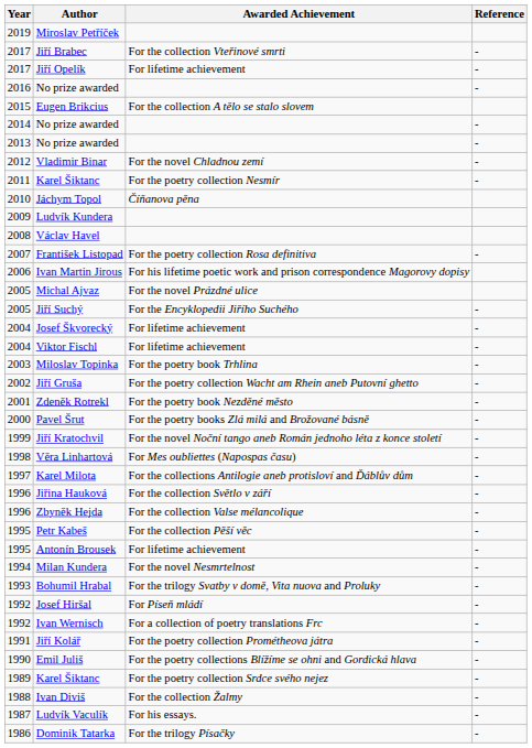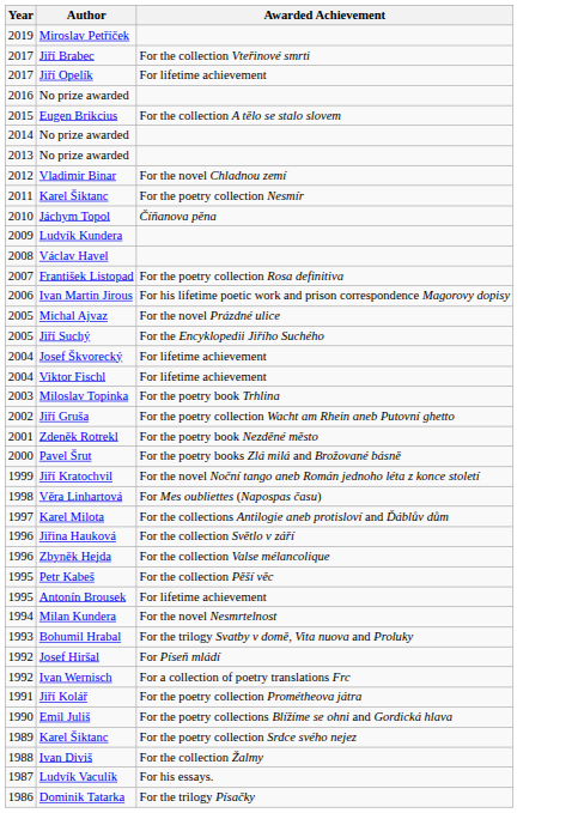 <table class="wikitable">
 <tr>
 <th>Year</th>
 <th>Author</th>
 <th>Awarded Achievement</th>
-<th>Reference</th>
 </tr>
 <tr>
 <td>2019</td>
 <td><a href='#'>Miroslav Petříček</a></td>
-<td></td>
 <td></td>
 </tr>
 <tr>
 <td>2017</td>
 <td><a href='#'>Jiří Brabec</a></td>
 <td>For the collection <em>Vteřinové smrti</em></td>
-<td>-</td>
 </tr>
 <tr>
 <td>2017</td>
 <td><a href='#'>Jiří Opelík</a></td>
 <td>For lifetime achievement</td>
-<td>-</td>
 </tr>
 <tr>
 <td>2016</td>
 <td>No prize awarded</td>
 <td></td>
-<td>-</td>
 </tr>
 <tr>
 <td>2015</td>
 <td><a href='#'>Eugen Brikcius</a></td>
 <td>For the collection <em>A tělo se stalo slovem</em></td>
-<td></td>
 </tr>
 <tr>
 <td>2014</td>
 <td>No prize awarded</td>
 <td></td>
-<td>-</td>
 </tr>
 <tr>
 <td>2013</td>
 <td>No prize awarded</td>
 <td></td>
-<td>-</td>
 </tr>
 <tr>
 <td>2012</td>
 <td><a href='#'>Vladimir Binar</a></td>
 <td>For the novel <em>Chladnou zemí</em></td>
-<td>-</td>
 </tr>
 <tr>
 <td>2011</td>
 <td><a href='#'>Karel Šiktanc</a></td>
 <td>For the poetry collection <em>Nesmír</em></td>
-<td>-</td>
 </tr>
 <tr>
 <td>2010</td>
 <td><a href='#'>Jáchym Topol</a></td>
 <td><em>Číňanova pěna</em></td>
-<td></td>
 </tr>
 <tr>
 <td>2009</td>
 <td><a href='#'>Ludvík Kundera</a></td>
-<td></td>
 <td></td>
 </tr>
 <tr>
 <td>2008</td>
 <td><a href='#'>Václav Havel</a></td>
 <td></td>
-<td></td>
 </tr>
 <tr>
 <td>2007</td>
 <td><a href='#'>František Listopad</a></td>
 <td>For the poetry collection <em>Rosa definitiva</em></td>
-<td>-</td>
 </tr>
 <tr>
 <td>2006</td>
 <td><a href='#'>Ivan Martin Jirous</a></td>
 <td>For his lifetime poetic work and prison correspondence <em>Magorovy dopisy</em></td>
-<td></td>
 </tr>
 <tr>
 <td>2005</td>
 <td><a href='#'>Michal Ajvaz</a></td>
 <td>For the novel <em>Prázdné ulice</em></td>
-<td></td>
 </tr>
 <tr>
 <td>2005</td>
 <td><a href='#'>Jiří Suchý</a></td>
 <td>For the <em>Encyklopedii Jiřího Suchého</em></td>
-<td>-</td>
 </tr>
 <tr>
 <td>2004</td>
 <td><a href='#'>Josef Škvorecký</a></td>
 <td>For lifetime achievement</td>
-<td>-</td>
 </tr>
 <tr>
 <td>2004</td>
 <td><a href='#'>Viktor Fischl</a></td>
 <td>For lifetime achievement</td>
-<td>-</td>
 </tr>
 <tr>
 <td>2003</td>
 <td><a href='#'>Miloslav Topinka</a></td>
 <td>For the poetry book <em>Trhlina</em></td>
-<td>-</td>
 </tr>
 <tr>
 <td>2002</td>
 <td><a href='#'>Jiří Gruša</a></td>
 <td>For the poetry collection <em>Wacht am Rhein aneb Putovní ghetto</em></td>
-<td>-</td>
 </tr>
 <tr>
 <td>2001</td>
 <td><a href='#'>Zdeněk Rotrekl</a></td>
 <td>For the poetry book <em>Nezděné město</em></td>
-<td>-</td>
 </tr>
 <tr>
 <td>2000</td>
 <td><a href='#'>Pavel Šrut</a></td>
 <td>For the poetry books <em>Zlá milá</em> and <em>Brožované básně</em></td>
-<td>-</td>
 </tr>
 <tr>
 <td>1999</td>
 <td><a href='#'>Jiří Kratochvil</a></td>
 <td>For the novel <em>Noční tango aneb Román jednoho léta z konce století</em></td>
-<td>-</td>
 </tr>
 <tr>
 <td>1998</td>
 <td><a href='#'>Věra Linhartová</a></td>
 <td>For <em>Mes oubliettes</em> (<em>Napospas času</em>)</td>
-<td>-</td>
 </tr>
 <tr>
 <td>1997</td>
 <td><a href='#'>Karel Milota</a></td>
 <td>For the collections <em>Antilogie aneb protisloví</em> and <em>Ďáblův dům</em></td>
-<td>-</td>
 </tr>
 <tr>
 <td>1996</td>
 <td><a href='#'>Jiřina Hauková</a></td>
 <td>For the collection <em>Světlo v září</em></td>
-<td>-</td>
 </tr>
 <tr>
 <td>1996</td>
 <td><a href='#'>Zbyněk Hejda</a></td>
 <td>For the collection <em>Valse mélancolique</em></td>
-<td>-</td>
 </tr>
 <tr>
 <td>1995</td>
 <td><a href='#'>Petr Kabeš</a></td>
 <td>For the collection <em>Pěší věc</em></td>
-<td>-</td>
 </tr>
 <tr>
 <td>1995</td>
 <td><a href='#'>Antonín Brousek</a></td>
 <td>For lifetime achievement</td>
-<td>-</td>
 </tr>
 <tr>
 <td>1994</td>
 <td><a href='#'>Milan Kundera</a></td>
 <td>For the novel <em>Nesmrtelnost</em></td>
-<td>-</td>
 </tr>
 <tr>
 <td>1993</td>
 <td><a href='#'>Bohumil Hrabal</a></td>
 <td>For the trilogy <em>Svatby v domě</em>, <em>Vita nuova</em> and <em>Proluky</em></td>
-<td>-</td>
 </tr>
 <tr>
 <td>1992</td>
 <td><a href='#'>Josef Hiršal</a></td>
 <td>For <em>Píseň mládí</em></td>
-<td>-</td>
 </tr>
 <tr>
 <td>1992</td>
 <td><a href='#'>Ivan Wernisch</a></td>
 <td>For a collection of poetry translations <em>Frc</em></td>
-<td>-</td>
 </tr>
 <tr>
 <td>1991</td>
 <td><a href='#'>Jiří Kolář</a></td>
 <td>For the poetry collection <em>Prométheova játra</em></td>
-<td>-</td>
 </tr>
 <tr>
 <td>1990</td>
 <td><a href='#'>Emil Juliš</a></td>
 <td>For the poetry collections <em>Blížíme se ohni</em> and <em>Gordická hlava</em></td>
-<td>-</td>
 </tr>
 <tr>
 <td>1989</td>
 <td><a href='#'>Karel Šiktanc</a></td>
 <td>For the poetry collection <em>Srdce svého nejez</em></td>
-<td>-</td>
 </tr>
 <tr>
 <td>1988</td>
 <td><a href='#'>Ivan Diviš</a></td>
 <td>For the collection <em>Žalmy</em></td>
-<td>-</td>
 </tr>
 <tr>
 <td>1987</td>
 <td><a href='#'>Ludvík Vaculík</a></td>
 <td>For his essays.</td>
-<td>-</td>
 </tr>
 <tr>
 <td>1986</td>
 <td><a href='#'>Dominik Tatarka</a></td>
 <td>For the trilogy <em>Písačky</em></td>
-<td>-</td>
 </tr>
 </table>
